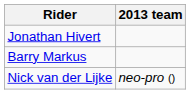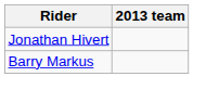 <table class="wikitable">
 <tr>
 <th>Rider</th>
 <th>2013 team</th>
 </tr>
 <tr>
 <td><a href='#'>Jonathan Hivert</a></td>
 <td></td>
 </tr>
 <tr>
 <td><a href='#'>Barry Markus</a></td>
 <td></td>
 </tr>
-<tr>
-<td><a href='#'>Nick van der Lijke</a></td>
-<td><em>neo-pro</em> <small>()</small></td>
-</tr>
 </table>
